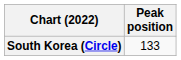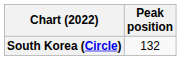 <table class="wikitable plainrowheaders" style="text-align:center">
 <tr>
 <th scope="col">Chart (2022)</th>
 <th scope="col">Peak<br>position</th>
 </tr>
 <tr>
 <th scope="row">South Korea (<a href='#'>Circle</a>)</th>
-<td>133</td>
+<td>132</td>
 </tr>
 </table>
